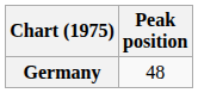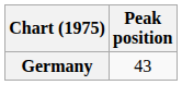 <table class="wikitable sortable plainrowheaders" style="text-align:center">
 <tr>
 <th scope="col">Chart (1975)</th>
 <th scope="col">Peak<br>position</th>
 </tr>
 <tr>
 <th scope="row">Germany</th>
-<td>48</td>
+<td>43</td>
 </tr>
 </table>
